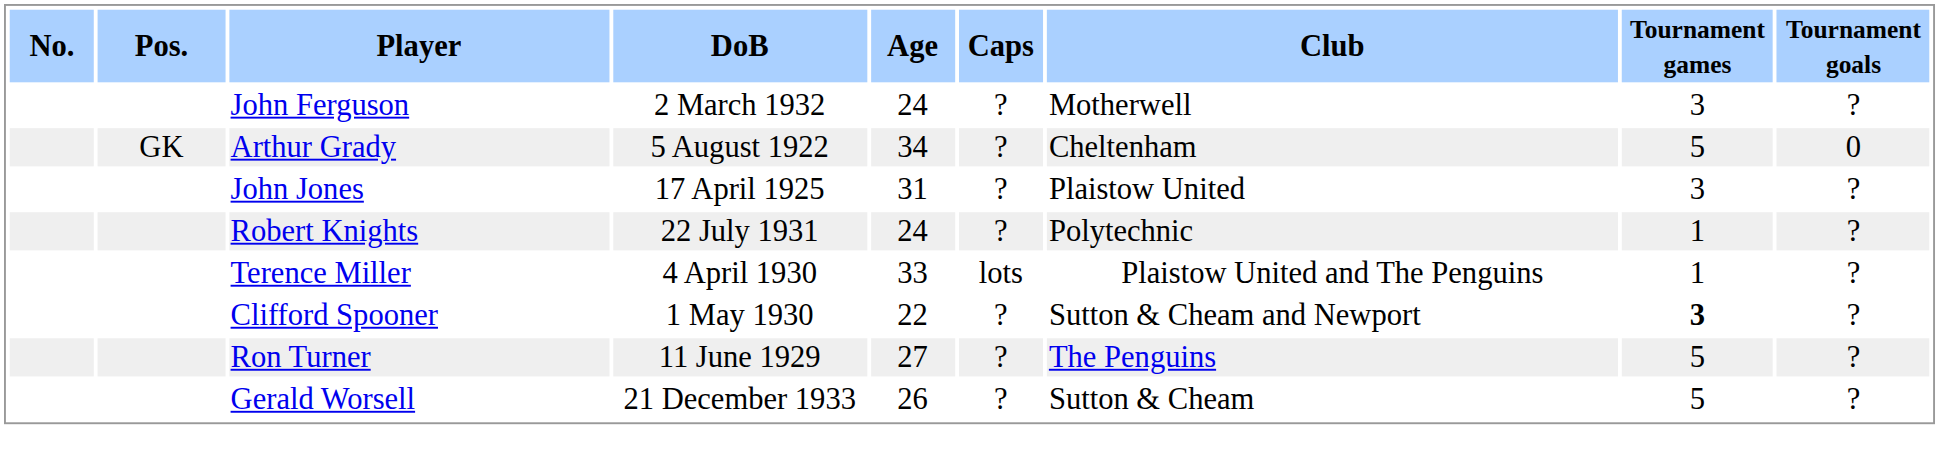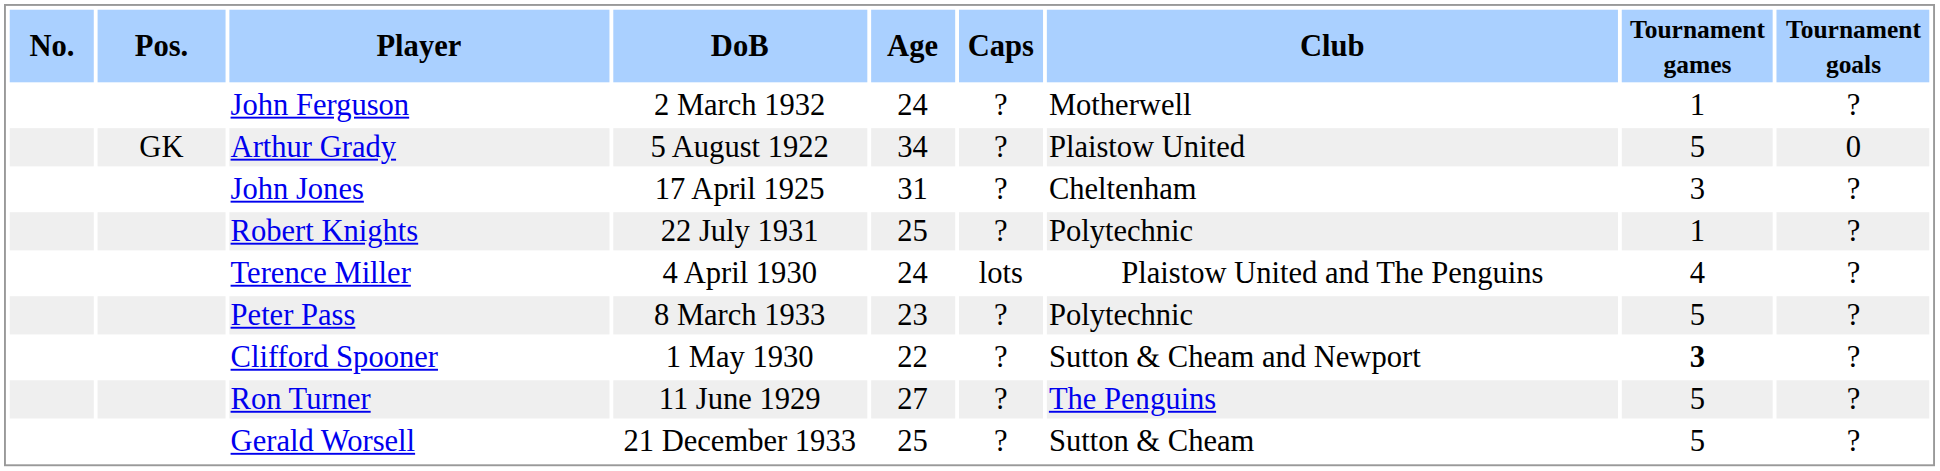 <table border="0" width="80%" style="border: 1px solid #999; background-color:#FFFFFF; text-align:center">
 <tr align="center" bgcolor="#AAD0FF">
 <th width=4%>No.</th>
 <th width=6%>Pos.</th>
 <th width=18%>Player</th>
 <th width=12%>DoB</th>
 <th width=4%>Age</th>
 <th width=4%>Caps</th>
 <th width=27%>Club</th>
 <th width=6%><small>Tournament<br>games</small></th>
 <th width=6%><small>Tournament<br>goals</small></th>
 </tr>
 <tr>
 <td></td>
 <td></td>
 <td align="left"><a href='#'>John Ferguson</a></td>
 <td>2 March 1932</td>
 <td>24</td>
 <td>?</td>
 <td align="left"> Motherwell</td>
-<td>3</td>
+<td>1</td>
 <td>?</td>
 </tr>
 <tr bgcolor="#EFEFEF">
 <td></td>
 <td>GK</td>
 <td align="left"><a href='#'>Arthur Grady</a></td>
 <td>5 August 1922</td>
 <td>34</td>
 <td>?</td>
-<td align="left"> Cheltenham</td>
+<td align="left"> Plaistow United</td>
 <td>5</td>
 <td>0</td>
 </tr>
 <tr>
 <td></td>
 <td></td>
 <td align="left"><a href='#'>John Jones</a></td>
 <td>17 April 1925</td>
 <td>31</td>
 <td>?</td>
-<td align="left"> Plaistow United</td>
+<td align="left"> Cheltenham</td>
 <td>3</td>
 <td>?</td>
 </tr>
 <tr bgcolor="#EFEFEF">
 <td></td>
 <td></td>
 <td align="left"><a href='#'>Robert Knights</a></td>
 <td>22 July 1931</td>
-<td>24</td>
+<td>25</td>
 <td>?</td>
 <td align="left"> Polytechnic</td>
 <td>1</td>
 <td>?</td>
 </tr>
 <tr>
 <td></td>
 <td></td>
 <td align="left"><a href='#'>Terence Miller</a></td>
 <td>4 April 1930</td>
-<td>33</td>
+<td>24</td>
 <td>lots</td>
 <td> Plaistow United and The Penguins</td>
-<td>1</td>
+<td>4</td>
+<td>?</td>
+</tr>
+<tr bgcolor="#EFEFEF">
+<td></td>
+<td></td>
+<td align="left"><a href='#'>Peter Pass</a></td>
+<td>8 March 1933</td>
+<td>23</td>
+<td>?</td>
+<td align="left"> Polytechnic</td>
+<td>5</td>
 <td>?</td>
 </tr>
 <tr>
 <td></td>
 <td></td>
 <td align="left"><a href='#'>Clifford Spooner</a></td>
 <td>1 May 1930</td>
 <td>22</td>
 <td>?</td>
 <td align="left"> Sutton & Cheam and Newport</td>
 <td><strong>3</strong></td>
 <td>?</td>
 </tr>
 <tr bgcolor="#EFEFEF">
 <td></td>
 <td></td>
 <td align="left"><a href='#'>Ron Turner</a></td>
 <td>11 June 1929</td>
 <td>27</td>
 <td>?</td>
 <td align="left"> <a href='#'>The Penguins</a></td>
 <td>5</td>
 <td>?</td>
 </tr>
 <tr>
 <td></td>
 <td></td>
 <td align="left"><a href='#'>Gerald Worsell</a></td>
 <td>21 December 1933</td>
-<td>26</td>
+<td>25</td>
 <td>?</td>
 <td align="left"> Sutton & Cheam</td>
 <td>5</td>
 <td>?</td>
 </tr>
 </table>
